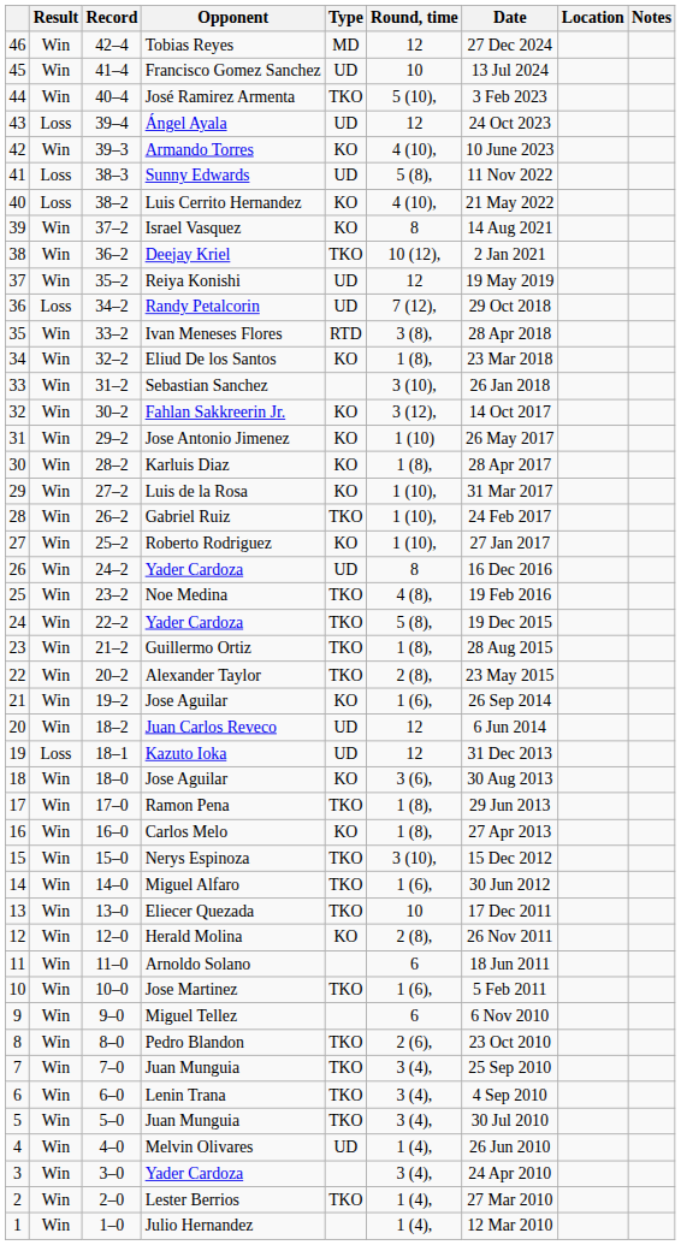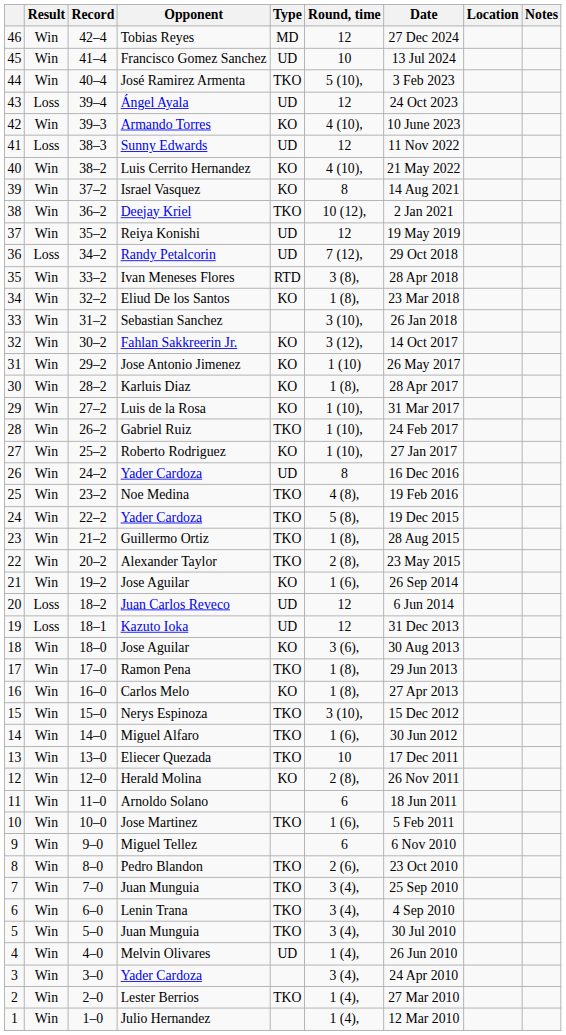 <table class="wikitable" style="text-align:center">
 <tr>
 <th></th>
 <th>Result</th>
 <th>Record</th>
 <th>Opponent</th>
 <th>Type</th>
 <th>Round, time</th>
 <th>Date</th>
 <th>Location</th>
 <th>Notes</th>
 </tr>
 <tr>
 <td>46</td>
 <td>Win</td>
 <td>42–4</td>
 <td align=left>Tobias Reyes</td>
 <td>MD</td>
 <td>12</td>
 <td>27 Dec 2024</td>
 <td align=left></td>
 <td></td>
 </tr>
 <tr>
 <td>45</td>
 <td>Win</td>
 <td>41–4</td>
 <td align=left>Francisco Gomez Sanchez</td>
 <td>UD</td>
 <td>10</td>
 <td>13 Jul 2024</td>
 <td align=left></td>
 <td></td>
 </tr>
 <tr>
 <td>44</td>
 <td>Win</td>
 <td>40–4</td>
 <td align=left>José Ramirez Armenta</td>
 <td>TKO</td>
 <td>5 (10), </td>
 <td>3 Feb 2023</td>
 <td align=left></td>
 <td></td>
 </tr>
 <tr>
 <td>43</td>
 <td>Loss</td>
 <td>39–4</td>
 <td align=left><a href='#'>Ángel Ayala</a></td>
 <td>UD</td>
 <td>12</td>
 <td>24 Oct 2023</td>
 <td align=left></td>
 <td></td>
 </tr>
 <tr>
 <td>42</td>
 <td>Win</td>
 <td>39–3</td>
 <td align=left><a href='#'>Armando Torres</a></td>
 <td>KO</td>
 <td>4 (10), </td>
 <td>10 June 2023</td>
 <td align=left></td>
 <td></td>
 </tr>
 <tr>
 <td>41</td>
 <td>Loss</td>
 <td>38–3</td>
 <td align=left><a href='#'>Sunny Edwards</a></td>
 <td>UD</td>
-<td>5 (8), </td>
+<td>12</td>
 <td>11 Nov 2022</td>
 <td align=left></td>
 <td align=left></td>
 </tr>
 <tr>
 <td>40</td>
-<td>Loss</td>
+<td>Win</td>
 <td>38–2</td>
 <td align=left>Luis Cerrito Hernandez</td>
 <td>KO</td>
 <td>4 (10), </td>
 <td>21 May 2022</td>
 <td align=left></td>
 <td></td>
 </tr>
 <tr>
 <td>39</td>
 <td>Win</td>
 <td>37–2</td>
 <td align=left>Israel Vasquez</td>
 <td>KO</td>
 <td>8</td>
 <td>14 Aug 2021</td>
 <td align=left></td>
 <td></td>
 </tr>
 <tr>
 <td>38</td>
 <td>Win</td>
 <td>36–2</td>
 <td align=left><a href='#'>Deejay Kriel</a></td>
 <td>TKO</td>
 <td>10 (12), </td>
 <td>2 Jan 2021</td>
 <td align=left></td>
 <td align=left></td>
 </tr>
 <tr>
 <td>37</td>
 <td>Win</td>
 <td>35–2</td>
 <td align=left>Reiya Konishi</td>
 <td>UD</td>
 <td>12</td>
 <td>19 May 2019</td>
 <td align=left></td>
 <td align=left></td>
 </tr>
 <tr>
 <td>36</td>
 <td>Loss</td>
 <td>34–2</td>
 <td align=left><a href='#'>Randy Petalcorin</a></td>
 <td>UD</td>
 <td>7 (12), </td>
 <td>29 Oct 2018</td>
 <td align=left></td>
 <td align=left></td>
 </tr>
 <tr>
 <td>35</td>
 <td>Win</td>
 <td>33–2</td>
 <td align=left>Ivan Meneses Flores</td>
 <td>RTD</td>
 <td>3 (8), </td>
 <td>28 Apr 2018</td>
 <td align=left></td>
 <td></td>
 </tr>
 <tr>
 <td>34</td>
 <td>Win</td>
 <td>32–2</td>
 <td align=left>Eliud De los Santos</td>
 <td>KO</td>
 <td>1 (8), </td>
 <td>23 Mar 2018</td>
 <td align=left></td>
 <td></td>
 </tr>
 <tr>
 <td>33</td>
 <td>Win</td>
 <td>31–2</td>
 <td align=left>Sebastian Sanchez</td>
 <td></td>
 <td>3 (10), </td>
 <td>26 Jan 2018</td>
 <td align=left></td>
 <td></td>
 </tr>
 <tr>
 <td>32</td>
 <td>Win</td>
 <td>30–2</td>
 <td align=left><a href='#'>Fahlan Sakkreerin Jr.</a></td>
 <td>KO</td>
 <td>3 (12), </td>
 <td>14 Oct 2017</td>
 <td align=left></td>
 <td></td>
 </tr>
 <tr>
 <td>31</td>
 <td>Win</td>
 <td>29–2</td>
 <td align=left>Jose Antonio Jimenez</td>
 <td>KO</td>
 <td>1 (10)</td>
 <td>26 May 2017</td>
 <td align=left></td>
 <td align=left></td>
 </tr>
 <tr>
 <td>30</td>
 <td>Win</td>
 <td>28–2</td>
 <td align=left>Karluis Diaz</td>
 <td>KO</td>
 <td>1 (8), </td>
 <td>28 Apr 2017</td>
 <td align=left></td>
 <td></td>
 </tr>
 <tr>
 <td>29</td>
 <td>Win</td>
 <td>27–2</td>
 <td align=left>Luis de la Rosa</td>
 <td>KO</td>
 <td>1 (10), </td>
 <td>31 Mar 2017</td>
 <td align=left></td>
 <td align=left></td>
 </tr>
 <tr>
 <td>28</td>
 <td>Win</td>
 <td>26–2</td>
 <td align=left>Gabriel Ruiz</td>
 <td>TKO</td>
 <td>1 (10), </td>
 <td>24 Feb 2017</td>
 <td align=left></td>
 <td align=left></td>
 </tr>
 <tr>
 <td>27</td>
 <td>Win</td>
 <td>25–2</td>
 <td align=left>Roberto Rodriguez</td>
 <td>KO</td>
 <td>1 (10), </td>
 <td>27 Jan 2017</td>
 <td align=left></td>
 <td align=left></td>
 </tr>
 <tr>
 <td>26</td>
 <td>Win</td>
 <td>24–2</td>
 <td align=left><a href='#'>Yader Cardoza</a></td>
 <td>UD</td>
 <td>8</td>
 <td>16 Dec 2016</td>
 <td align=left></td>
 <td></td>
 </tr>
 <tr>
 <td>25</td>
 <td>Win</td>
 <td>23–2</td>
 <td align=left>Noe Medina</td>
 <td>TKO</td>
 <td>4 (8), </td>
 <td>19 Feb 2016</td>
 <td align=left></td>
 <td></td>
 </tr>
 <tr>
 <td>24</td>
 <td>Win</td>
 <td>22–2</td>
 <td align=left><a href='#'>Yader Cardoza</a></td>
 <td>TKO</td>
 <td>5 (8), </td>
 <td>19 Dec 2015</td>
 <td align=left></td>
 <td></td>
 </tr>
 <tr>
 <td>23</td>
 <td>Win</td>
 <td>21–2</td>
 <td align=left>Guillermo Ortiz</td>
 <td>TKO</td>
 <td>1 (8), </td>
 <td>28 Aug 2015</td>
 <td align=left></td>
 <td></td>
 </tr>
 <tr>
 <td>22</td>
 <td>Win</td>
 <td>20–2</td>
 <td align=left>Alexander Taylor</td>
 <td>TKO</td>
 <td>2 (8), </td>
 <td>23 May 2015</td>
 <td align=left></td>
 <td></td>
 </tr>
 <tr>
 <td>21</td>
 <td>Win</td>
 <td>19–2</td>
 <td align=left>Jose Aguilar</td>
 <td>KO</td>
 <td>1 (6), </td>
 <td>26 Sep 2014</td>
 <td align=left></td>
 <td></td>
 </tr>
 <tr>
 <td>20</td>
-<td>Win</td>
+<td>Loss</td>
 <td>18–2</td>
 <td align=left><a href='#'>Juan Carlos Reveco</a></td>
 <td>UD</td>
 <td>12</td>
 <td>6 Jun 2014</td>
 <td align=left></td>
 <td align=left></td>
 </tr>
 <tr>
 <td>19</td>
 <td>Loss</td>
 <td>18–1</td>
 <td align=left><a href='#'>Kazuto Ioka</a></td>
 <td>UD</td>
 <td>12</td>
 <td>31 Dec 2013</td>
 <td align=left></td>
 <td align=left></td>
 </tr>
 <tr>
 <td>18</td>
 <td>Win</td>
 <td>18–0</td>
 <td align=left>Jose Aguilar</td>
 <td>KO</td>
 <td>3 (6), </td>
 <td>30 Aug 2013</td>
 <td align=left></td>
 <td></td>
 </tr>
 <tr>
 <td>17</td>
 <td>Win</td>
 <td>17–0</td>
 <td align=left>Ramon Pena</td>
 <td>TKO</td>
 <td>1 (8), </td>
 <td>29 Jun 2013</td>
 <td align=left></td>
 <td></td>
 </tr>
 <tr>
 <td>16</td>
 <td>Win</td>
 <td>16–0</td>
 <td align=left>Carlos Melo</td>
 <td>KO</td>
 <td>1 (8), </td>
 <td>27 Apr 2013</td>
 <td align=left></td>
 <td></td>
 </tr>
 <tr>
 <td>15</td>
 <td>Win</td>
 <td>15–0</td>
 <td align=left>Nerys Espinoza</td>
 <td>TKO</td>
 <td>3 (10), </td>
 <td>15 Dec 2012</td>
 <td align=left></td>
 <td></td>
 </tr>
 <tr>
 <td>14</td>
 <td>Win</td>
 <td>14–0</td>
 <td align=left>Miguel Alfaro</td>
 <td>TKO</td>
 <td>1 (6), </td>
 <td>30 Jun 2012</td>
 <td align=left></td>
 <td></td>
 </tr>
 <tr>
 <td>13</td>
 <td>Win</td>
 <td>13–0</td>
 <td align=left>Eliecer Quezada</td>
 <td>TKO</td>
 <td>10</td>
 <td>17 Dec 2011</td>
 <td align=left></td>
 <td align=left></td>
 </tr>
 <tr>
 <td>12</td>
 <td>Win</td>
 <td>12–0</td>
 <td align=left>Herald Molina</td>
 <td>KO</td>
 <td>2 (8), </td>
 <td>26 Nov 2011</td>
 <td align=left></td>
 <td></td>
 </tr>
 <tr>
 <td>11</td>
 <td>Win</td>
 <td>11–0</td>
 <td align=left>Arnoldo Solano</td>
 <td></td>
 <td>6</td>
 <td>18 Jun 2011</td>
 <td align=left></td>
 <td></td>
 </tr>
 <tr>
 <td>10</td>
 <td>Win</td>
 <td>10–0</td>
 <td align=left>Jose Martinez</td>
 <td>TKO</td>
 <td>1 (6), </td>
 <td>5 Feb 2011</td>
 <td align=left></td>
 <td></td>
 </tr>
 <tr>
 <td>9</td>
 <td>Win</td>
 <td>9–0</td>
 <td align=left>Miguel Tellez</td>
 <td></td>
 <td>6</td>
 <td>6 Nov 2010</td>
 <td align=left></td>
 <td></td>
 </tr>
 <tr>
 <td>8</td>
 <td>Win</td>
 <td>8–0</td>
 <td align=left>Pedro Blandon</td>
 <td>TKO</td>
 <td>2 (6), </td>
 <td>23 Oct 2010</td>
 <td align=left></td>
 <td></td>
 </tr>
 <tr>
 <td>7</td>
 <td>Win</td>
 <td>7–0</td>
 <td align=left>Juan Munguia</td>
 <td>TKO</td>
 <td>3 (4), </td>
 <td>25 Sep 2010</td>
 <td align=left></td>
 <td></td>
 </tr>
 <tr>
 <td>6</td>
 <td>Win</td>
 <td>6–0</td>
 <td align=left>Lenin Trana</td>
 <td>TKO</td>
 <td>3 (4), </td>
 <td>4 Sep 2010</td>
 <td align=left></td>
 <td></td>
 </tr>
 <tr>
 <td>5</td>
 <td>Win</td>
 <td>5–0</td>
 <td align=left>Juan Munguia</td>
 <td>TKO</td>
 <td>3 (4), </td>
 <td>30 Jul 2010</td>
 <td align=left></td>
 <td></td>
 </tr>
 <tr>
 <td>4</td>
 <td>Win</td>
 <td>4–0</td>
 <td align=left>Melvin Olivares</td>
 <td>UD</td>
 <td>1 (4), </td>
 <td>26 Jun 2010</td>
 <td align=left></td>
 <td></td>
 </tr>
 <tr>
 <td>3</td>
 <td>Win</td>
 <td>3–0</td>
 <td align=left><a href='#'>Yader Cardoza</a></td>
 <td></td>
 <td>3 (4), </td>
 <td>24 Apr 2010</td>
 <td align=left></td>
 <td></td>
 </tr>
 <tr>
 <td>2</td>
 <td>Win</td>
 <td>2–0</td>
 <td align=left>Lester Berrios</td>
 <td>TKO</td>
 <td>1 (4), </td>
 <td>27 Mar 2010</td>
 <td align=left></td>
 <td></td>
 </tr>
 <tr>
 <td>1</td>
 <td>Win</td>
 <td>1–0</td>
 <td align=left>Julio Hernandez</td>
 <td></td>
 <td>1 (4), </td>
 <td>12 Mar 2010</td>
 <td align=left></td>
 <td></td>
 </tr>
 </table>
